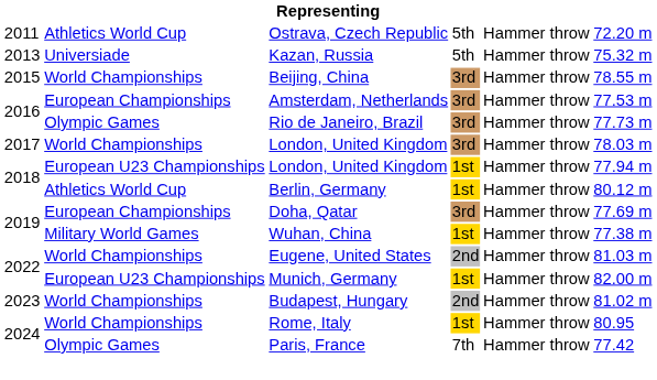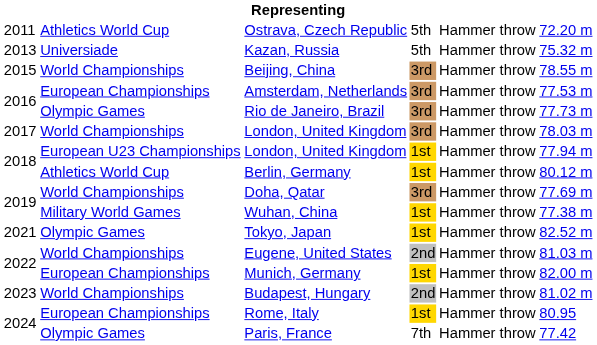 <table>
 <tr>
 <th colspan="6">Representing </th>
 </tr>
 <tr>
 <td>2011</td>
 <td><a href='#'>Athletics World Cup</a></td>
 <td><a href='#'>Ostrava, Czech Republic</a></td>
 <td>5th</td>
 <td>Hammer throw</td>
 <td><a href='#'>72.20 m</a></td>
 </tr>
 <tr>
 <td>2013</td>
 <td><a href='#'>Universiade</a></td>
 <td><a href='#'>Kazan, Russia</a></td>
 <td>5th</td>
 <td>Hammer throw</td>
 <td><a href='#'>75.32 m</a></td>
 </tr>
 <tr>
 <td>2015</td>
 <td><a href='#'>World Championships</a></td>
 <td><a href='#'>Beijing, China</a></td>
 <td bgcolor=#CC9966>3rd</td>
 <td>Hammer throw</td>
 <td><a href='#'>78.55 m</a></td>
 </tr>
 <tr>
 <td rowspan=2>2016</td>
 <td><a href='#'>European Championships</a></td>
 <td><a href='#'>Amsterdam, Netherlands</a></td>
 <td bgcolor=#CC9966>3rd</td>
 <td>Hammer throw</td>
 <td><a href='#'>77.53 m</a></td>
 </tr>
 <tr>
 <td><a href='#'>Olympic Games</a></td>
 <td><a href='#'>Rio de Janeiro, Brazil</a></td>
 <td bgcolor=#CC9966>3rd</td>
 <td>Hammer throw</td>
 <td><a href='#'>77.73 m</a></td>
 </tr>
 <tr>
 <td>2017</td>
 <td><a href='#'>World Championships</a></td>
 <td><a href='#'>London, United Kingdom</a></td>
 <td bgcolor=#CC9966>3rd</td>
 <td>Hammer throw</td>
 <td><a href='#'>78.03 m</a></td>
 </tr>
 <tr>
 <td rowspan=2>2018</td>
 <td><a href='#'>European U23 Championships</a></td>
 <td><a href='#'>London, United Kingdom</a></td>
 <td bgcolor=gold>1st</td>
 <td>Hammer throw</td>
 <td><a href='#'>77.94 m</a></td>
 </tr>
 <tr>
 <td><a href='#'>Athletics World Cup</a></td>
 <td><a href='#'>Berlin, Germany</a></td>
 <td bgcolor=gold>1st</td>
 <td>Hammer throw</td>
 <td><a href='#'>80.12 m</a></td>
 </tr>
 <tr>
 <td rowspan=2>2019</td>
-<td><a href='#'>European Championships</a></td>
+<td><a href='#'>World Championships</a></td>
 <td><a href='#'>Doha, Qatar</a></td>
 <td bgcolor=#CC9966>3rd</td>
 <td>Hammer throw</td>
 <td><a href='#'>77.69 m</a></td>
 </tr>
 <tr>
 <td><a href='#'>Military World Games</a></td>
 <td><a href='#'>Wuhan, China</a></td>
 <td bgcolor=gold>1st</td>
 <td>Hammer throw</td>
 <td><a href='#'>77.38 m</a></td>
 </tr>
 <tr>
+<td>2021</td>
+<td><a href='#'>Olympic Games</a></td>
+<td><a href='#'>Tokyo, Japan</a></td>
+<td bgcolor=gold>1st</td>
+<td>Hammer throw</td>
+<td><a href='#'>82.52 m</a> </td>
+</tr>
+<tr>
 <td rowspan=2>2022</td>
 <td><a href='#'>World Championships</a></td>
 <td><a href='#'>Eugene, United States</a></td>
 <td bgcolor=silver>2nd</td>
 <td>Hammer throw</td>
 <td><a href='#'>81.03 m</a></td>
 </tr>
 <tr>
-<td><a href='#'>European U23 Championships</a></td>
+<td><a href='#'>European Championships</a></td>
 <td><a href='#'>Munich, Germany</a></td>
 <td bgcolor=gold>1st</td>
 <td>Hammer throw</td>
 <td><a href='#'>82.00 m</a></td>
 </tr>
 <tr>
 <td>2023</td>
 <td><a href='#'>World Championships</a></td>
 <td><a href='#'>Budapest, Hungary</a></td>
 <td bgcolor=silver>2nd</td>
 <td>Hammer throw</td>
 <td><a href='#'>81.02 m</a></td>
 </tr>
 <tr>
 <td rowspan=2>2024</td>
-<td><a href='#'>World Championships</a></td>
+<td><a href='#'>European Championships</a></td>
 <td><a href='#'>Rome, Italy</a></td>
 <td bgcolor=gold>1st</td>
 <td>Hammer throw</td>
 <td><a href='#'>80.95</a></td>
 </tr>
 <tr>
 <td><a href='#'>Olympic Games</a></td>
 <td><a href='#'>Paris, France</a></td>
 <td>7th</td>
 <td>Hammer throw</td>
 <td><a href='#'>77.42</a></td>
 </tr>
 </table>
